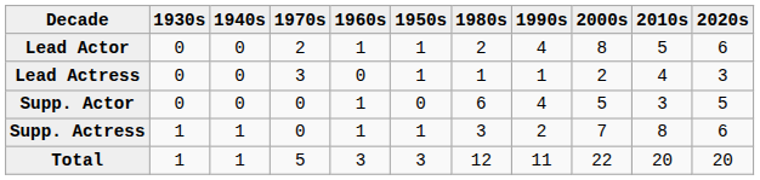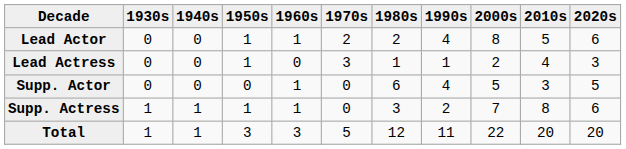 <table class="wikitable" style="text-align:center;">
 <tr>
 <th style="background:#efefef;">Decade</th>
 <th style="background:#efefef;">1930s</th>
 <th style="background:#efefef;">1940s</th>
+<th style="background:#efefef;">1950s</th>
+<th style="background:#efefef;">1960s</th>
 <th style="background:#efefef;">1970s</th>
-<th style="background:#efefef;">1960s</th>
-<th style="background:#efefef;">1950s</th>
 <th style="background:#efefef;">1980s</th>
 <th style="background:#efefef;">1990s</th>
 <th style="background:#efefef;">2000s</th>
 <th style="background:#efefef;">2010s</th>
 <th style="background:#efefef;">2020s</th>
 </tr>
 <tr>
 <th style="background:#efefef;">Lead Actor</th>
 <td>0</td>
 <td>0</td>
-<td>2</td>
 <td>1</td>
 <td>1</td>
+<td>2</td>
 <td>2</td>
 <td>4</td>
 <td>8</td>
 <td>5</td>
 <td>6</td>
 </tr>
 <tr>
 <th style="background:#efefef;">Lead Actress</th>
 <td>0</td>
 <td>0</td>
+<td>1</td>
+<td>0</td>
 <td>3</td>
-<td>0</td>
-<td>1</td>
 <td>1</td>
 <td>1</td>
 <td>2</td>
 <td>4</td>
 <td>3</td>
 </tr>
 <tr>
 <th style="background:#efefef;">Supp. Actor</th>
 <td>0</td>
 <td>0</td>
 <td>0</td>
 <td>1</td>
 <td>0</td>
 <td>6</td>
 <td>4</td>
 <td>5</td>
 <td>3</td>
 <td>5</td>
 </tr>
 <tr>
 <th style="background:#efefef;">Supp. Actress</th>
 <td>1</td>
 <td>1</td>
-<td>0</td>
 <td>1</td>
 <td>1</td>
+<td>0</td>
 <td>3</td>
 <td>2</td>
 <td>7</td>
 <td>8</td>
 <td>6</td>
 </tr>
 <tr>
 <th style="background:#efefef; font-weight:bold;">Total</th>
 <td>1</td>
 <td>1</td>
-<td>5</td>
 <td>3</td>
 <td>3</td>
+<td>5</td>
 <td>12</td>
 <td>11</td>
 <td>22</td>
 <td>20</td>
 <td>20</td>
 </tr>
 </table>
